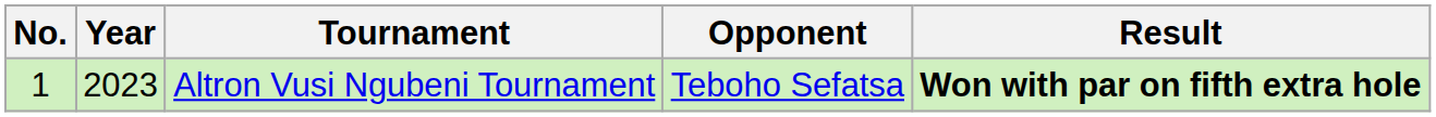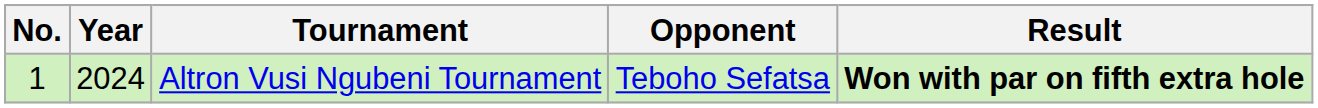 <table class="wikitable" style="font-size:95%;">
 <tr>
 <th>No.</th>
 <th>Year</th>
 <th>Tournament</th>
 <th>Opponent</th>
 <th>Result</th>
 </tr>
 <tr style="background:#D0F0C0;">
 <td align=center>1</td>
-<td>2023</td>
+<td>2024</td>
 <td><a href='#'>Altron Vusi Ngubeni Tournament</a></td>
 <td> <a href='#'>Teboho Sefatsa</a></td>
 <td><strong>Won with par on fifth extra hole</strong></td>
 </tr>
 </table>
